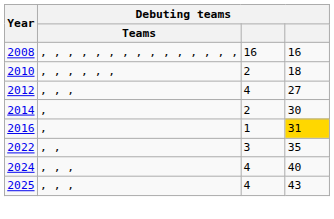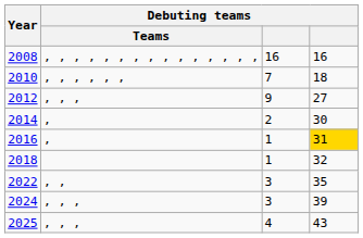 <table class="wikitable" style="font-size: 90%">
 <tr>
 <th rowspan=2>Year</th>
 <th colspan=3>Debuting teams</th>
 </tr>
 <tr>
 <th>Teams</th>
 <th width=40></th>
 <th width=40></th>
 </tr>
 <tr>
 <td valign=top; align=center><a href='#'>2008</a></td>
 <td>, , , , , , , , , , , , , ,  , </td>
 <td>16</td>
 <td>16</td>
 </tr>
 <tr>
 <td valign=top; align=center><a href='#'>2010</a></td>
 <td>, , , , , , </td>
-<td>2</td>
+<td>7</td>
 <td>18</td>
 </tr>
 <tr>
 <td valign=top; align=center><a href='#'>2012</a></td>
 <td>, , , </td>
-<td>4</td>
+<td>9</td>
 <td>27</td>
 </tr>
 <tr>
 <td valign=top; align=center><a href='#'>2014</a></td>
 <td>, </td>
 <td>2</td>
 <td>30</td>
 </tr>
 <tr>
 <td valign=top; align=center><a href='#'>2016</a></td>
 <td>, </td>
 <td>1</td>
 <td style="background: gold;">31</td>
 </tr>
 <tr>
+<td valign=top; align=center><a href='#'>2018</a></td>
+<td></td>
+<td>1</td>
+<td>32</td>
+</tr>
+<tr>
 <td valign=top; align=center><a href='#'>2022</a></td>
 <td>, , </td>
 <td>3</td>
 <td>35</td>
 </tr>
 <tr>
 <td valign=top; align=center><a href='#'>2024</a></td>
 <td>, , , </td>
-<td>4</td>
-<td>40</td>
+<td>3</td>
+<td>39</td>
 </tr>
 <tr>
 <td valign=top; align=center><a href='#'>2025</a></td>
 <td>, , , </td>
 <td>4</td>
 <td>43</td>
 </tr>
 </table>
